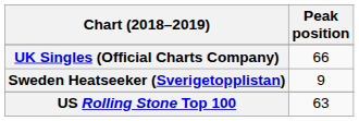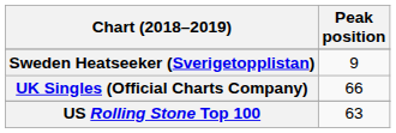 <table class="wikitable sortable plainrowheaders" style="text-align:center">
 <tr>
 <th>Chart (2018–2019)</th>
 <th>Peak<br>position</th>
 </tr>
 <tr>
 </tr>
 <tr>
 </tr>
 <tr>
 </tr>
 <tr>
+<th scope="row">Sweden Heatseeker (<a href='#'>Sverigetopplistan</a>)</th>
+<td>9</td>
+</tr>
+<tr>
 <th scope="row"><a href='#'>UK Singles</a> (Official Charts Company)</th>
 <td>66</td>
-</tr>
-<tr>
-<th scope="row">Sweden Heatseeker (<a href='#'>Sverigetopplistan</a>)</th>
-<td>9</td>
 </tr>
 <tr>
 </tr>
 <tr>
 </tr>
 <tr>
 <th scope="row">US <a href='#'><em>Rolling Stone</em> Top 100</a></th>
 <td>63</td>
 </tr>
 </table>
